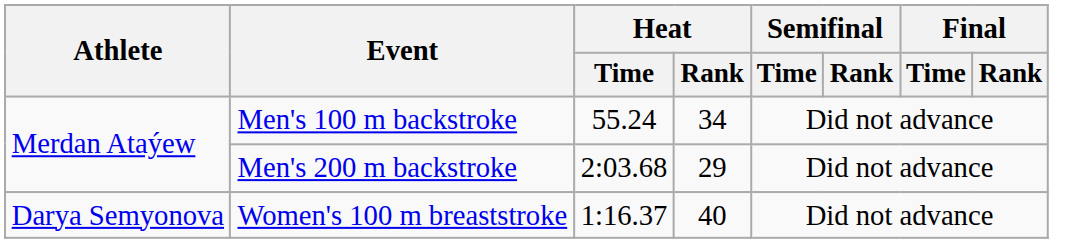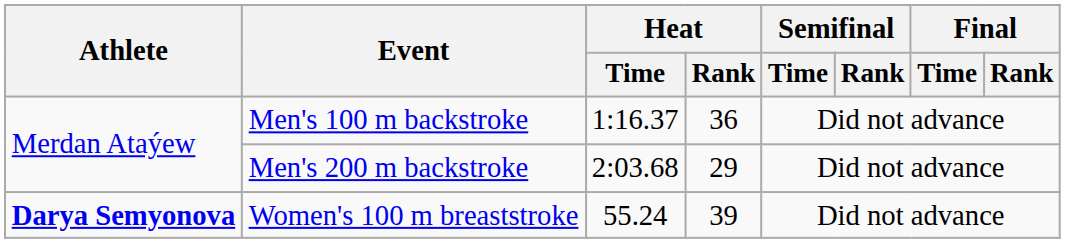 <table class=wikitable style="font-size:90%">
 <tr>
 <th rowspan="2">Athlete</th>
 <th rowspan="2">Event</th>
 <th colspan="2">Heat</th>
 <th colspan="2">Semifinal</th>
 <th colspan="2">Final</th>
 </tr>
 <tr style="font-size:95%">
 <th>Time</th>
 <th>Rank</th>
 <th>Time</th>
 <th>Rank</th>
 <th>Time</th>
 <th>Rank</th>
 </tr>
 <tr align=center>
 <td align=left rowspan=2><a href='#'>Merdan Ataýew</a></td>
 <td align=left><a href='#'>Men's 100 m backstroke</a></td>
-<td>55.24</td>
-<td>34</td>
+<td>1:16.37</td>
+<td>36</td>
 <td colspan="4">Did not advance</td>
 </tr>
 <tr align=center>
 <td align=left><a href='#'>Men's 200 m backstroke</a></td>
 <td>2:03.68</td>
 <td>29</td>
 <td colspan="4">Did not advance</td>
 </tr>
 <tr align=center>
-<td align=left><a href='#'>Darya Semyonova</a></td>
+<td align=left><strong><a href='#'>Darya Semyonova</a></strong></td>
 <td align=left><a href='#'>Women's 100 m breaststroke</a></td>
-<td>1:16.37</td>
-<td>40</td>
+<td>55.24</td>
+<td>39</td>
 <td colspan="4">Did not advance</td>
 </tr>
 </table>
